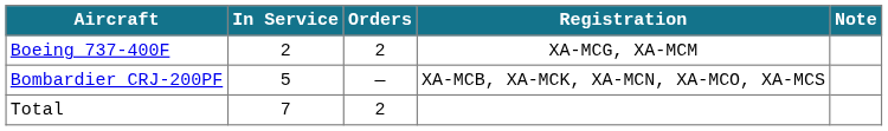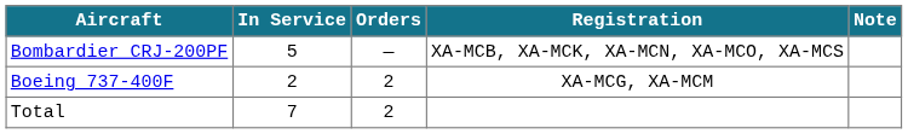 <table class="toccolours" border="1" cellpadding="3" style="border-collapse:collapse;margin:auto;text-align:center;">
 <tr style="background:#13738b; color:white;">
 <th>Aircraft</th>
 <th>In Service</th>
 <th>Orders</th>
 <th>Registration</th>
 <th>Note</th>
 </tr>
 <tr>
+<td align="left"><a href='#'>Bombardier CRJ-200PF</a></td>
+<td>5</td>
+<td>—</td>
+<td>XA-MCB, XA-MCK, XA-MCN, XA-MCO, XA-MCS</td>
+<td></td>
+</tr>
+<tr>
 <td align="left"><a href='#'>Boeing 737-400F</a></td>
 <td>2</td>
 <td>2</td>
 <td>XA-MCG, XA-MCM</td>
-<td></td>
-</tr>
-<tr>
-<td align="left"><a href='#'>Bombardier CRJ-200PF</a></td>
-<td>5</td>
-<td>—</td>
-<td>XA-MCB, XA-MCK, XA-MCN, XA-MCO, XA-MCS</td>
 <td></td>
 </tr>
 <tr>
 <td align="left">Total</td>
 <td>7</td>
 <td>2</td>
 <td></td>
 <td></td>
 </tr>
 </table>
